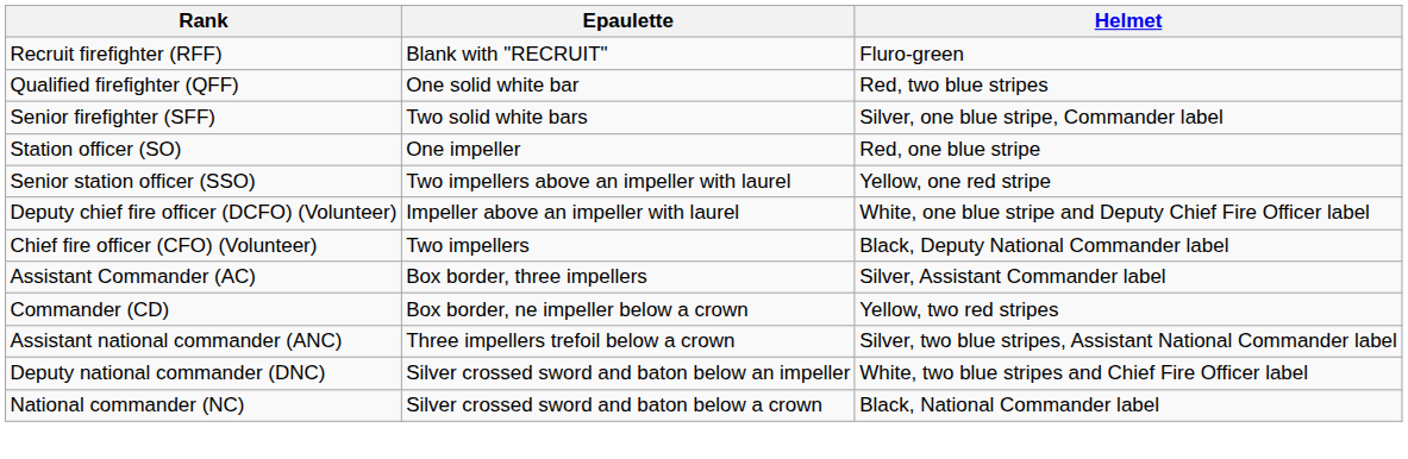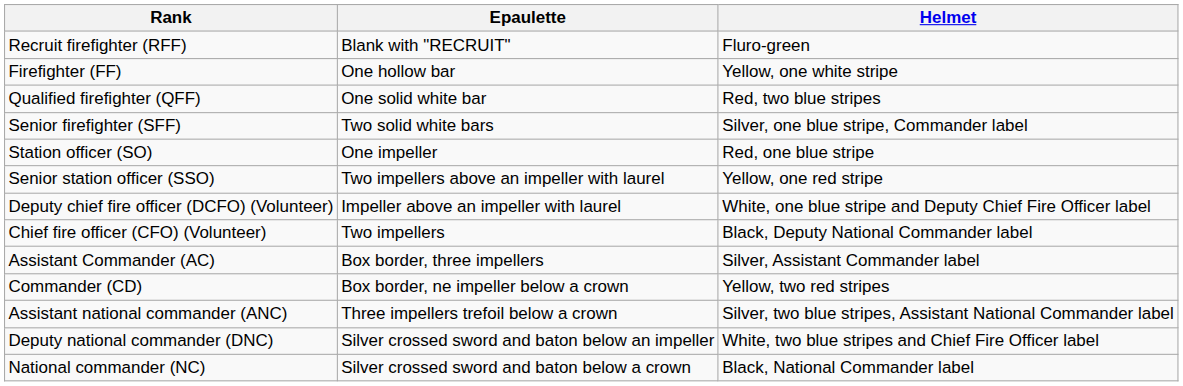 <table class="wikitable">
 <tr>
 <th>Rank</th>
 <th>Epaulette</th>
 <th><a href='#'>Helmet</a></th>
 </tr>
 <tr>
 <td>Recruit firefighter (RFF)</td>
 <td>Blank with "RECRUIT"</td>
 <td>Fluro-green</td>
+</tr>
+<tr>
+<td>Firefighter (FF)</td>
+<td>One hollow bar</td>
+<td>Yellow, one white stripe</td>
 </tr>
 <tr>
 <td>Qualified firefighter (QFF)</td>
 <td>One solid white bar</td>
 <td>Red, two blue stripes</td>
 </tr>
 <tr>
 <td>Senior firefighter (SFF)</td>
 <td>Two solid white bars</td>
 <td>Silver, one blue stripe, Commander label</td>
 </tr>
 <tr>
 <td>Station officer (SO)</td>
 <td>One impeller</td>
 <td>Red, one blue stripe</td>
 </tr>
 <tr>
 <td>Senior station officer (SSO)</td>
 <td>Two impellers above an impeller with laurel</td>
 <td>Yellow, one red stripe</td>
 </tr>
 <tr>
 <td>Deputy chief fire officer (DCFO) (Volunteer)</td>
 <td>Impeller above an impeller with laurel</td>
 <td>White, one blue stripe and Deputy Chief Fire Officer label</td>
 </tr>
 <tr>
 <td>Chief fire officer (CFO) (Volunteer)</td>
 <td>Two impellers</td>
 <td>Black, Deputy National Commander label</td>
 </tr>
 <tr>
 <td>Assistant Commander (AC)</td>
 <td>Box border, three impellers</td>
 <td>Silver, Assistant Commander label</td>
 </tr>
 <tr>
 <td>Commander (CD)</td>
 <td>Box border, ne impeller below a crown</td>
 <td>Yellow, two red stripes</td>
 </tr>
 <tr>
 <td>Assistant national commander (ANC)</td>
 <td>Three impellers trefoil below a crown</td>
 <td>Silver, two blue stripes, Assistant National Commander label</td>
 </tr>
 <tr>
 <td>Deputy national commander (DNC)</td>
 <td>Silver crossed sword and baton below an impeller</td>
 <td>White, two blue stripes and Chief Fire Officer label</td>
 </tr>
 <tr>
 <td>National commander (NC)</td>
 <td>Silver crossed sword and baton below a crown</td>
 <td>Black, National Commander label</td>
 </tr>
 </table>
